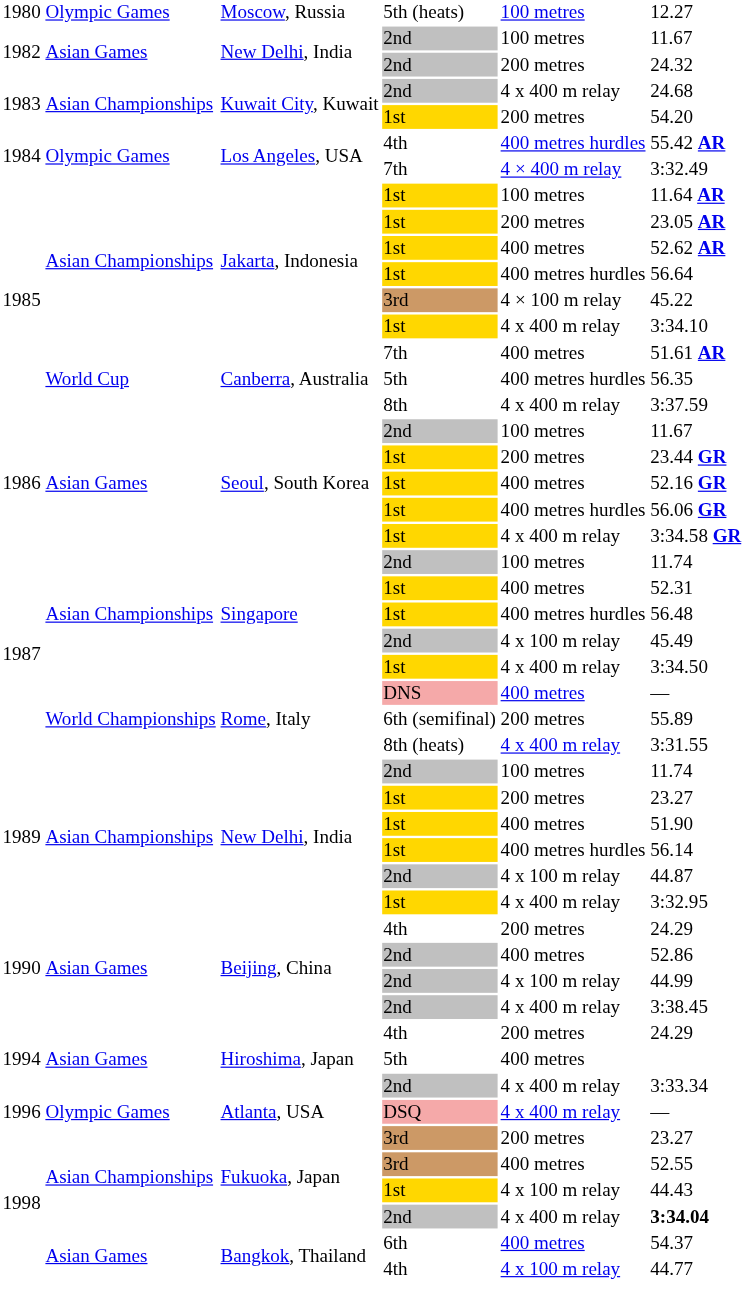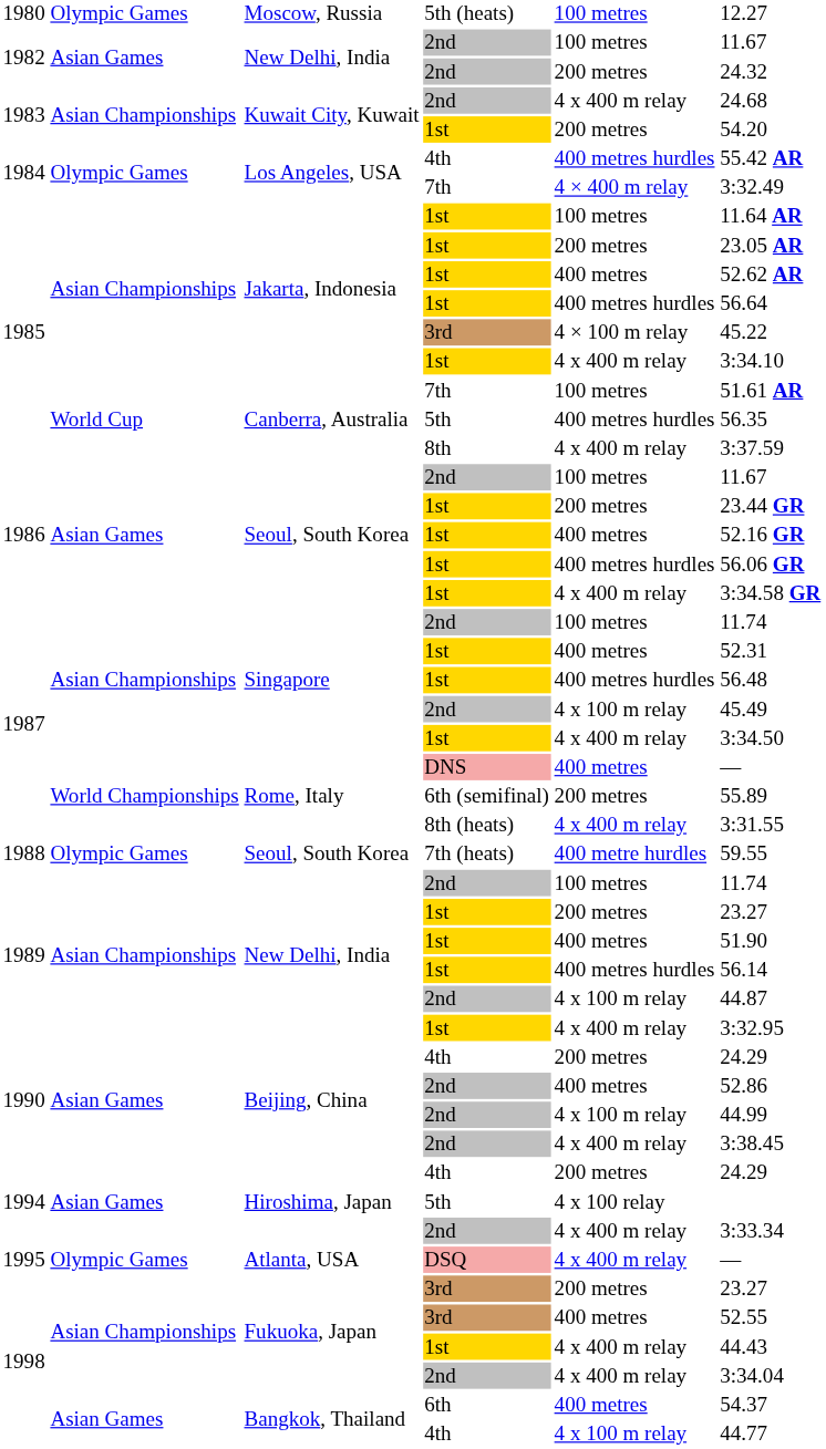 <table>
 <tr>
 <td>1980</td>
 <td><a href='#'>Olympic Games</a></td>
 <td><a href='#'>Moscow</a>, Russia</td>
 <td>5th (heats)</td>
 <td><a href='#'>100 metres</a></td>
 <td data-sort-value="012.27">12.27</td>
 </tr>
 <tr>
 <td rowspan=2>1982</td>
 <td rowspan=2><a href='#'>Asian Games</a></td>
 <td rowspan=2><a href='#'>New Delhi</a>, India</td>
 <td style="background:silver;">2nd</td>
 <td>100 metres</td>
 <td data-sort-value="011.67">11.67</td>
 </tr>
 <tr>
 <td style="background:silver;">2nd</td>
 <td>200 metres</td>
 <td data-sort-value="024.32">24.32</td>
 </tr>
 <tr>
 <td rowspan=2>1983</td>
 <td rowspan=2><a href='#'>Asian Championships</a></td>
 <td rowspan=2><a href='#'>Kuwait City</a>, Kuwait</td>
 <td style="background:silver;">2nd</td>
 <td>4 x 400 m relay</td>
 <td data-sort-value="024.68">24.68</td>
 </tr>
 <tr>
 <td style="background:gold;">1st</td>
 <td>200 metres</td>
 <td data-sort-value="054.20">54.20</td>
 </tr>
 <tr>
 <td rowspan=2>1984</td>
 <td rowspan=2><a href='#'>Olympic Games</a></td>
 <td rowspan=2><a href='#'>Los Angeles</a>, USA</td>
 <td>4th</td>
 <td><a href='#'>400 metres hurdles</a></td>
 <td data-sort-value="055.42">55.42 <strong><a href='#'>AR</a></strong></td>
 </tr>
 <tr>
 <td>7th</td>
 <td><a href='#'>4 × 400 m relay</a></td>
 <td data-sort-value="212.49">3:32.49</td>
 </tr>
 <tr>
 <td rowspan=9>1985</td>
 <td rowspan=6><a href='#'>Asian Championships</a></td>
 <td rowspan=6><a href='#'>Jakarta</a>, Indonesia</td>
 <td style="background:gold;">1st</td>
 <td>100 metres</td>
 <td data-sort-value="011.64">11.64 <strong><a href='#'>AR</a></strong></td>
 </tr>
 <tr>
 <td style="background:gold;">1st</td>
 <td>200 metres</td>
 <td data-sort-value="023.05">23.05 <strong><a href='#'>AR</a></strong></td>
 </tr>
 <tr>
 <td style="background:gold;">1st</td>
 <td>400 metres</td>
 <td data-sort-value="052.62">52.62 <strong><a href='#'>AR</a></strong></td>
 </tr>
 <tr>
 <td style="background:gold;">1st</td>
 <td>400 metres hurdles</td>
 <td data-sort-value="056.64">56.64</td>
 </tr>
 <tr>
 <td style="background:#c96;">3rd</td>
 <td>4 × 100 m relay</td>
 <td data-sort-value="045.22">45.22</td>
 </tr>
 <tr>
 <td style="background:gold;">1st</td>
 <td>4 x 400 m relay</td>
 <td data-sort-value="214.10">3:34.10</td>
 </tr>
 <tr>
 <td rowspan=3><a href='#'>World Cup</a></td>
 <td rowspan=3><a href='#'>Canberra</a>, Australia</td>
 <td>7th</td>
-<td>400 metres</td>
+<td>100 metres</td>
 <td data-sort-value="051.61">51.61 <strong><a href='#'>AR</a></strong></td>
 </tr>
 <tr>
 <td>5th</td>
 <td>400 metres hurdles</td>
 <td data-sort-value="056.35">56.35</td>
 </tr>
 <tr>
 <td>8th</td>
 <td>4 x 400 m relay</td>
 <td data-sort-value="217.59">3:37.59</td>
 </tr>
 <tr>
 <td rowspan=5>1986</td>
 <td rowspan=5><a href='#'>Asian Games</a></td>
 <td rowspan=5><a href='#'>Seoul</a>, South Korea</td>
 <td style="background:silver;">2nd</td>
 <td>100 metres</td>
 <td data-sort-value="011.67">11.67</td>
 </tr>
 <tr>
 <td style="background:gold;">1st</td>
 <td>200 metres</td>
 <td data-sort-value="023.44">23.44 <strong><a href='#'>GR</a></strong></td>
 </tr>
 <tr>
 <td style="background:gold;">1st</td>
 <td>400 metres</td>
 <td data-sort-value="052.16">52.16 <strong><a href='#'>GR</a></strong></td>
 </tr>
 <tr>
 <td style="background:gold;">1st</td>
 <td>400 metres hurdles</td>
 <td data-sort-value="056.06">56.06 <strong><a href='#'>GR</a></strong></td>
 </tr>
 <tr>
 <td style="background:gold;">1st</td>
 <td>4 x 400 m relay</td>
 <td data-sort-value="214.58">3:34.58 <strong><a href='#'>GR</a></strong></td>
 </tr>
 <tr>
 <td rowspan=8>1987</td>
 <td rowspan=5><a href='#'>Asian Championships</a></td>
 <td rowspan=5><a href='#'>Singapore</a></td>
 <td style="background:silver;">2nd</td>
 <td>100 metres</td>
 <td data-sort-value="011.74">11.74</td>
 </tr>
 <tr>
 <td style="background:gold;">1st</td>
 <td>400 metres</td>
 <td data-sort-value="052.31">52.31</td>
 </tr>
 <tr>
 <td style="background:gold;">1st</td>
 <td>400 metres hurdles</td>
 <td data-sort-value="056.48">56.48</td>
 </tr>
 <tr>
 <td style="background:silver;">2nd</td>
 <td>4 x 100 m relay</td>
 <td data-sort-value="045.49">45.49</td>
 </tr>
 <tr>
 <td style="background:gold;">1st</td>
 <td>4 x 400 m relay</td>
 <td data-sort-value="214.50">3:34.50</td>
 </tr>
 <tr>
 <td rowspan=3><a href='#'>World Championships</a></td>
 <td rowspan=3><a href='#'>Rome</a>, Italy</td>
 <td style="background:#F5A9A9;">DNS</td>
 <td><a href='#'>400 metres</a></td>
 <td data-sort-value="999.99">—</td>
 </tr>
 <tr>
 <td>6th (semifinal)</td>
 <td>200 metres</td>
 <td data-sort-value="055.89">55.89</td>
 </tr>
 <tr>
 <td>8th (heats)</td>
 <td><a href='#'>4 x 400 m relay</a></td>
 <td data-sort-value="211.55">3:31.55</td>
 </tr>
 <tr>
+<td>1988</td>
+<td><a href='#'>Olympic Games</a></td>
+<td><a href='#'>Seoul</a>, South Korea</td>
+<td>7th (heats)</td>
+<td><a href='#'>400 metre hurdles</a></td>
+<td data-sort-value="059.55">59.55</td>
+</tr>
+<tr>
 <td rowspan=6>1989</td>
 <td rowspan=6><a href='#'>Asian Championships</a></td>
 <td rowspan=6><a href='#'>New Delhi</a>, India</td>
 <td style="background:silver;">2nd</td>
 <td>100 metres</td>
 <td data-sort-value="011.74">11.74</td>
 </tr>
 <tr>
 <td style="background:gold;">1st</td>
 <td>200 metres</td>
 <td data-sort-value="023.27">23.27</td>
 </tr>
 <tr>
 <td style="background:gold;">1st</td>
 <td>400 metres</td>
 <td data-sort-value="051.90">51.90</td>
 </tr>
 <tr>
 <td style="background:gold;">1st</td>
 <td>400 metres hurdles</td>
 <td data-sort-value="056.14">56.14</td>
 </tr>
 <tr>
 <td style="background:silver;">2nd</td>
 <td>4 x 100 m relay</td>
 <td data-sort-value="044.87">44.87</td>
 </tr>
 <tr>
 <td style="background:gold;">1st</td>
 <td>4 x 400 m relay</td>
 <td data-sort-value="212.95">3:32.95</td>
 </tr>
 <tr>
 <td rowspan=4>1990</td>
 <td rowspan=4><a href='#'>Asian Games</a></td>
 <td rowspan=4><a href='#'>Beijing</a>, China</td>
 <td>4th</td>
 <td>200 metres</td>
 <td data-sort-value="024.29">24.29</td>
 </tr>
 <tr>
 <td style="background:silver;">2nd</td>
 <td>400 metres</td>
 <td data-sort-value="052.86">52.86</td>
 </tr>
 <tr>
 <td style="background:silver;">2nd</td>
 <td>4 x 100 m relay</td>
 <td data-sort-value="044.99">44.99</td>
 </tr>
 <tr>
 <td style="background:silver;">2nd</td>
 <td>4 x 400 m relay</td>
 <td data-sort-value="218.45">3:38.45</td>
 </tr>
 <tr>
 <td rowspan=3>1994</td>
 <td rowspan=3><a href='#'>Asian Games</a></td>
 <td rowspan=3><a href='#'>Hiroshima</a>, Japan</td>
 <td>4th</td>
 <td>200 metres</td>
 <td data-sort-value="024.29">24.29</td>
 </tr>
 <tr>
 <td>5th</td>
-<td>400 metres</td>
+<td>4 x 100 relay</td>
 <td data-sort-value=""></td>
 </tr>
 <tr>
 <td style="background:silver;">2nd</td>
 <td>4 x 400 m relay</td>
 <td data-sort-value="213.34">3:33.34</td>
 </tr>
 <tr>
-<td>1996</td>
+<td>1995</td>
 <td><a href='#'>Olympic Games</a></td>
 <td><a href='#'>Atlanta</a>, USA</td>
 <td style="background:#F5A9A9;">DSQ</td>
 <td><a href='#'>4 x 400 m relay</a></td>
 <td data-sort-value="999.99">—</td>
 </tr>
 <tr>
 <td rowspan=6>1998</td>
 <td rowspan=4><a href='#'>Asian Championships</a></td>
 <td rowspan=4><a href='#'>Fukuoka</a>, Japan</td>
 <td style="background:#c96;">3rd</td>
 <td>200 metres</td>
 <td data-sort-value="023.27">23.27</td>
 </tr>
 <tr>
 <td style="background:#c96;">3rd</td>
 <td>400 metres</td>
 <td data-sort-value="052.55">52.55</td>
 </tr>
 <tr>
 <td style="background:gold;">1st</td>
-<td>4 x 100 m relay</td>
+<td>4 x 400 m relay</td>
 <td data-sort-value="044.43">44.43</td>
 </tr>
 <tr>
 <td style="background:silver;">2nd</td>
 <td>4 x 400 m relay</td>
-<td data-sort-value="214.04"><strong>3:34.04</strong></td>
+<td data-sort-value="214.04">3:34.04</td>
 </tr>
 <tr>
 <td rowspan=2><a href='#'>Asian Games</a></td>
 <td rowspan=2><a href='#'>Bangkok</a>, Thailand</td>
 <td>6th</td>
 <td><a href='#'>400 metres</a></td>
 <td data-sort-value="054.37">54.37</td>
 </tr>
 <tr>
 <td>4th</td>
 <td><a href='#'>4 x 100 m relay</a></td>
 <td data-sort-value="044.77">44.77</td>
 </tr>
 </table>
